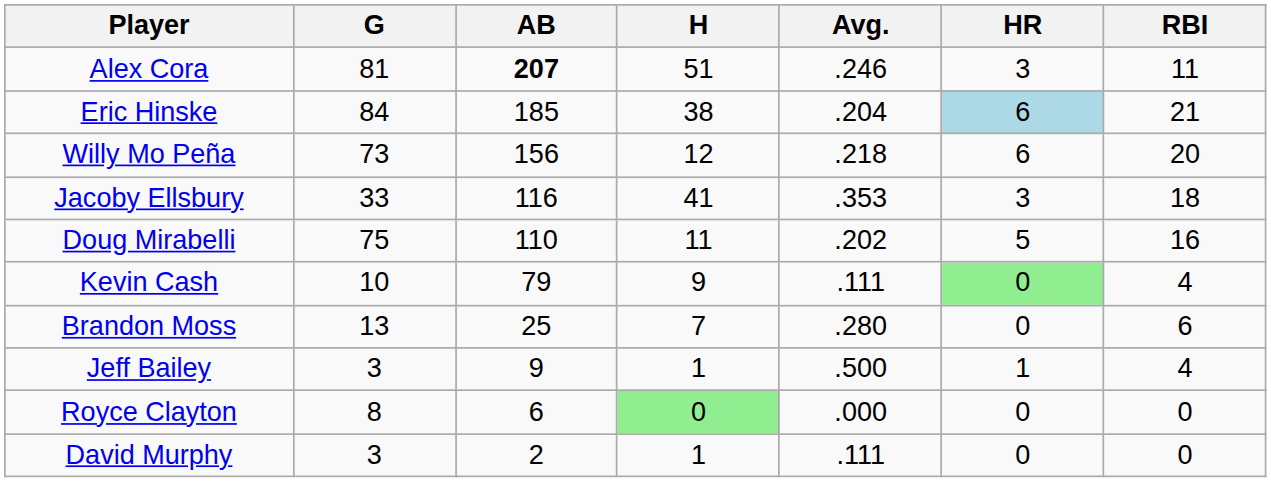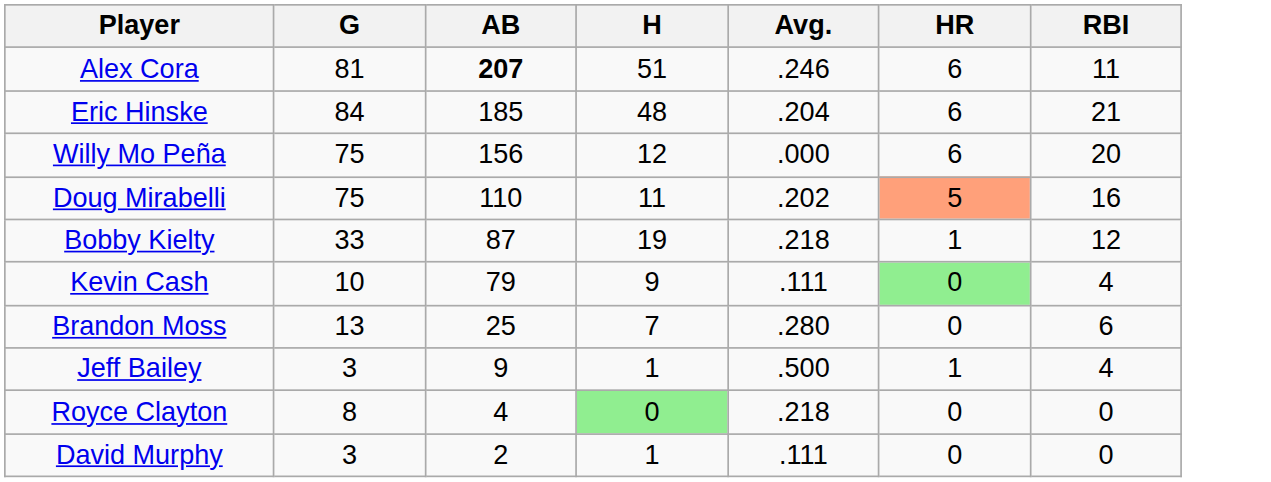 <table class="wikitable sortable">
 <tr>
 <th bgcolor="#DDDDFF" width="16%">Player</th>
 <th bgcolor="#DDDDFF" width="9%">G</th>
 <th bgcolor="#DDDDFF" width="9%">AB</th>
 <th bgcolor="#DDDDFF" width="9%">H</th>
 <th bgcolor="#DDDDFF" width="9%">Avg.</th>
 <th bgcolor="#DDDDFF" width="9%">HR</th>
 <th bgcolor="#DDDDFF" width="9%">RBI</th>
 </tr>
 <tr align="center">
 <td><a href='#'>Alex Cora</a></td>
 <td>81</td>
 <td><strong>207</strong></td>
 <td>51</td>
 <td>.246</td>
-<td>3</td>
+<td>6</td>
 <td>11</td>
 </tr>
 <tr align="center">
 <td><a href='#'>Eric Hinske</a></td>
 <td>84</td>
 <td>185</td>
-<td>38</td>
+<td>48</td>
 <td>.204</td>
-<td style="background: lightblue;">6</td>
+<td>6</td>
 <td>21</td>
 </tr>
 <tr align="center">
 <td><a href='#'>Willy Mo Peña</a></td>
-<td>73</td>
+<td>75</td>
 <td>156</td>
 <td>12</td>
-<td>.218</td>
+<td>.000</td>
 <td>6</td>
 <td>20</td>
-</tr>
-<tr align="center">
-<td><a href='#'>Jacoby Ellsbury</a></td>
-<td>33</td>
-<td>116</td>
-<td>41</td>
-<td>.353</td>
-<td>3</td>
-<td>18</td>
 </tr>
 <tr align="center">
 <td><a href='#'>Doug Mirabelli</a></td>
 <td>75</td>
 <td>110</td>
 <td>11</td>
 <td>.202</td>
-<td>5</td>
+<td style="background: lightsalmon;">5</td>
 <td>16</td>
+</tr>
+<tr align="center">
+<td><a href='#'>Bobby Kielty</a></td>
+<td>33</td>
+<td>87</td>
+<td>19</td>
+<td>.218</td>
+<td>1</td>
+<td>12</td>
 </tr>
 <tr align="center">
 <td><a href='#'>Kevin Cash</a></td>
 <td>10</td>
 <td>79</td>
 <td>9</td>
 <td>.111</td>
 <td style="background: lightgreen;">0</td>
 <td>4</td>
 </tr>
 <tr align="center">
 <td><a href='#'>Brandon Moss</a></td>
 <td>13</td>
 <td>25</td>
 <td>7</td>
 <td>.280</td>
 <td>0</td>
 <td>6</td>
 </tr>
 <tr align="center">
 <td><a href='#'>Jeff Bailey</a></td>
 <td>3</td>
 <td>9</td>
 <td>1</td>
 <td>.500</td>
 <td>1</td>
 <td>4</td>
 </tr>
 <tr align="center">
 <td><a href='#'>Royce Clayton</a></td>
 <td>8</td>
-<td>6</td>
+<td>4</td>
 <td style="background: lightgreen;">0</td>
-<td>.000</td>
+<td>.218</td>
 <td>0</td>
 <td>0</td>
 </tr>
 <tr align="center">
 <td><a href='#'>David Murphy</a></td>
 <td>3</td>
 <td>2</td>
 <td>1</td>
 <td>.111</td>
 <td>0</td>
 <td>0</td>
 </tr>
 </table>
